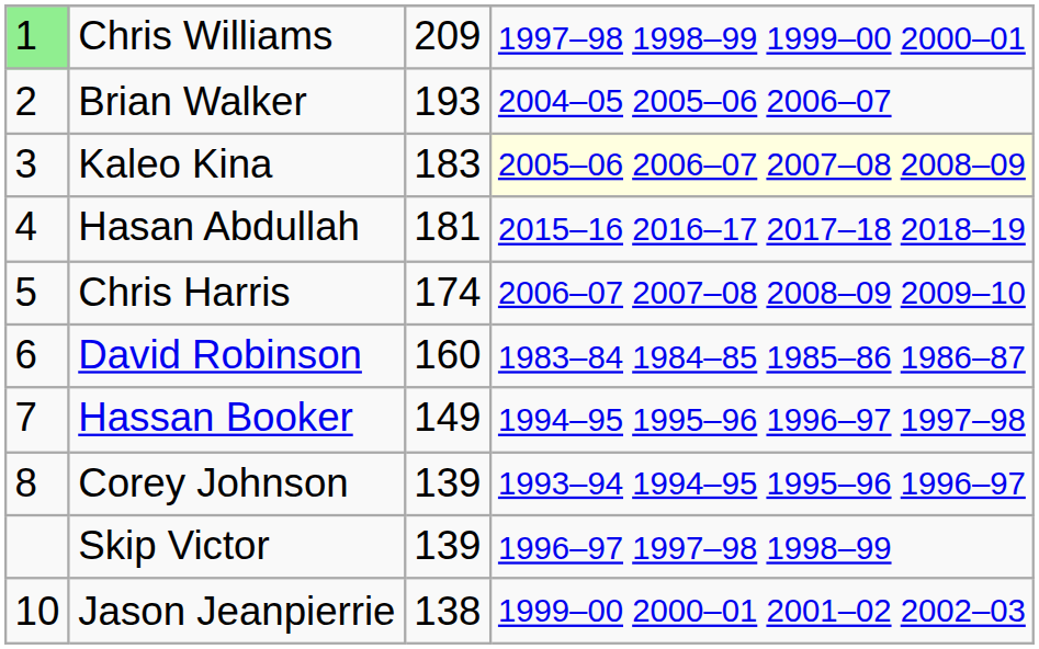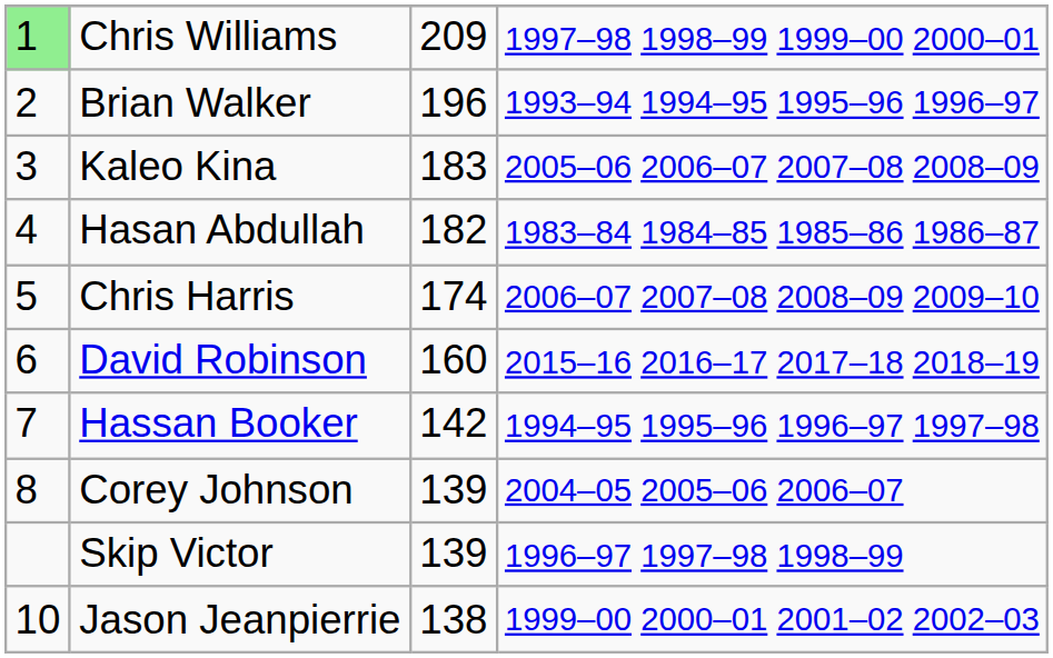 <table class="wikitable">
 <tr>
 </tr>
 <tr>
 <td style="background: lightgreen;">1</td>
 <td>Chris Williams</td>
 <td>209</td>
 <td style="font-size:80%;"><a href='#'>1997–98</a> <a href='#'>1998–99</a> <a href='#'>1999–00</a> <a href='#'>2000–01</a></td>
 </tr>
 <tr>
 <td>2</td>
 <td>Brian Walker</td>
-<td>193</td>
-<td style="font-size:80%;"><a href='#'>2004–05</a> <a href='#'>2005–06</a> <a href='#'>2006–07</a></td>
+<td>196</td>
+<td style="font-size:80%;"><a href='#'>1993–94</a> <a href='#'>1994–95</a> <a href='#'>1995–96</a> <a href='#'>1996–97</a></td>
 </tr>
 <tr>
 <td>3</td>
 <td>Kaleo Kina</td>
 <td>183</td>
-<td style="background: lightyellow; font-size:80%;"><a href='#'>2005–06</a> <a href='#'>2006–07</a> <a href='#'>2007–08</a> <a href='#'>2008–09</a></td>
+<td style="font-size:80%;"><a href='#'>2005–06</a> <a href='#'>2006–07</a> <a href='#'>2007–08</a> <a href='#'>2008–09</a></td>
 </tr>
 <tr>
 <td>4</td>
 <td>Hasan Abdullah</td>
-<td>181</td>
-<td style="font-size:80%;"><a href='#'>2015–16</a> <a href='#'>2016–17</a> <a href='#'>2017–18</a> <a href='#'>2018–19</a></td>
+<td>182</td>
+<td style="font-size:80%;"><a href='#'>1983–84</a> <a href='#'>1984–85</a> <a href='#'>1985–86</a> <a href='#'>1986–87</a></td>
 </tr>
 <tr>
 <td>5</td>
 <td>Chris Harris</td>
 <td>174</td>
 <td style="font-size:80%;"><a href='#'>2006–07</a> <a href='#'>2007–08</a> <a href='#'>2008–09</a> <a href='#'>2009–10</a></td>
 </tr>
 <tr>
 <td>6</td>
 <td><a href='#'>David Robinson</a></td>
 <td>160</td>
-<td style="font-size:80%;"><a href='#'>1983–84</a> <a href='#'>1984–85</a> <a href='#'>1985–86</a> <a href='#'>1986–87</a></td>
+<td style="font-size:80%;"><a href='#'>2015–16</a> <a href='#'>2016–17</a> <a href='#'>2017–18</a> <a href='#'>2018–19</a></td>
 </tr>
 <tr>
 <td>7</td>
 <td><a href='#'>Hassan Booker</a></td>
-<td>149</td>
+<td>142</td>
 <td style="font-size:80%;"><a href='#'>1994–95</a> <a href='#'>1995–96</a> <a href='#'>1996–97</a> <a href='#'>1997–98</a></td>
 </tr>
 <tr>
 <td>8</td>
 <td>Corey Johnson</td>
 <td>139</td>
-<td style="font-size:80%;"><a href='#'>1993–94</a> <a href='#'>1994–95</a> <a href='#'>1995–96</a> <a href='#'>1996–97</a></td>
+<td style="font-size:80%;"><a href='#'>2004–05</a> <a href='#'>2005–06</a> <a href='#'>2006–07</a></td>
 </tr>
 <tr>
 <td></td>
 <td>Skip Victor</td>
 <td>139</td>
 <td style="font-size:80%;"><a href='#'>1996–97</a> <a href='#'>1997–98</a> <a href='#'>1998–99</a></td>
 </tr>
 <tr>
 <td>10</td>
 <td>Jason Jeanpierrie</td>
 <td>138</td>
 <td style="font-size:80%;"><a href='#'>1999–00</a> <a href='#'>2000–01</a> <a href='#'>2001–02</a> <a href='#'>2002–03</a></td>
 </tr>
 </table>
